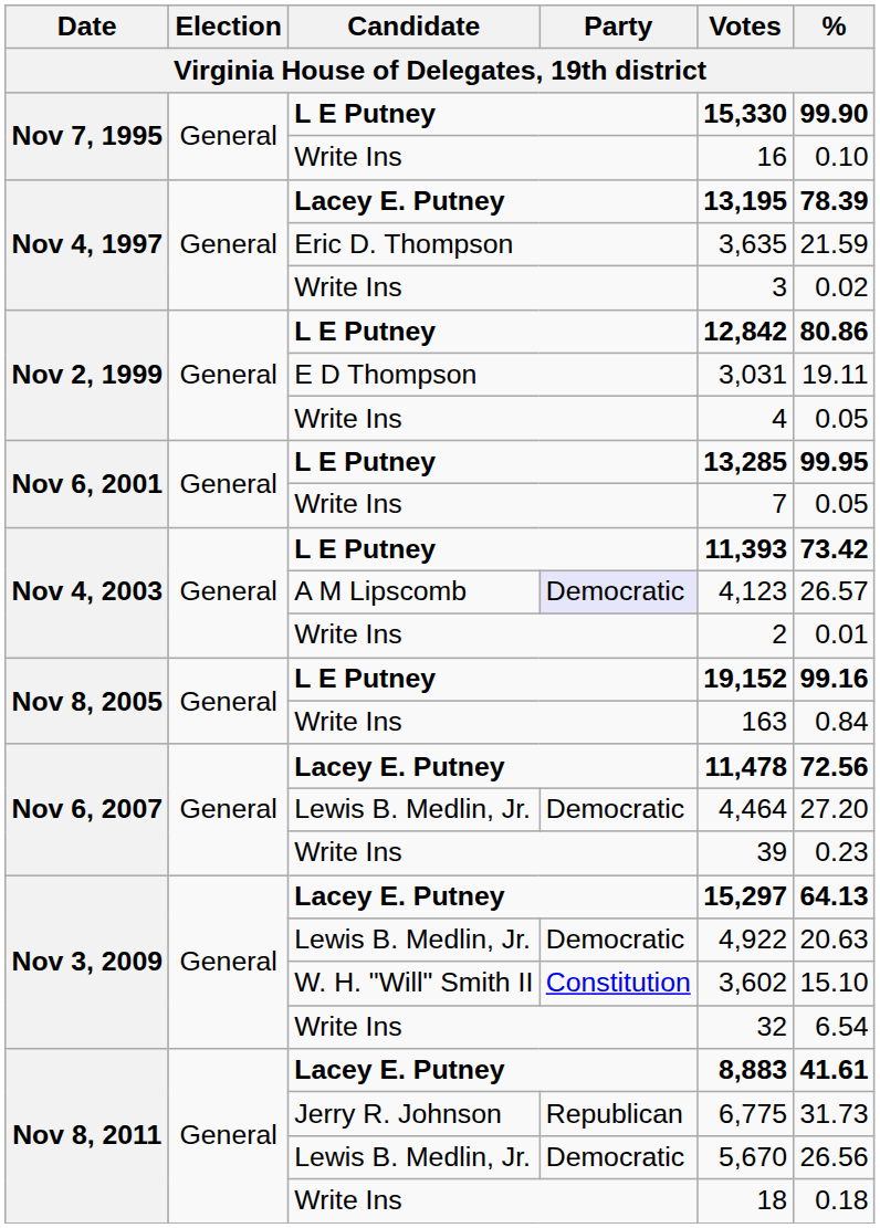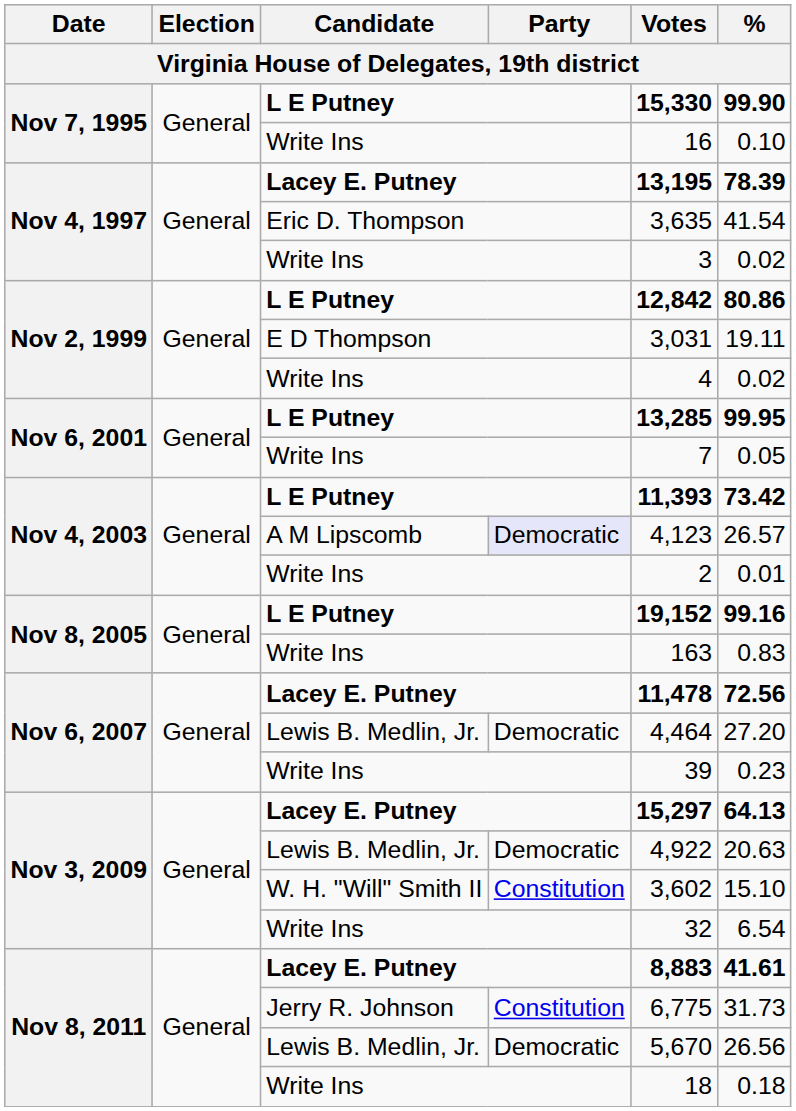 <table class="wikitable">
 <tr>
 <th>Date</th>
 <th>Election</th>
 <th>Candidate</th>
 <th>Party</th>
 <th>Votes</th>
 <th>%</th>
 </tr>
 <tr>
 <th colspan="6">Virginia House of Delegates, 19th district</th>
 </tr>
 <tr>
 <th rowspan="2">Nov 7, 1995</th>
 <td rowspan="2" align="center">General</td>
 <td colspan="2"><strong>L E Putney</strong></td>
 <td align="right"><strong>15,330</strong></td>
 <td align="right"><strong>99.90</strong></td>
 </tr>
 <tr>
 <td colspan="2">Write Ins</td>
 <td align="right">16</td>
 <td align="right">0.10</td>
 </tr>
 <tr>
 <th rowspan="3">Nov 4, 1997</th>
 <td rowspan="3" align="center">General</td>
 <td colspan="2"><strong>Lacey E. Putney</strong></td>
 <td align="right"><strong>13,195</strong></td>
 <td align="right"><strong>78.39</strong></td>
 </tr>
 <tr>
 <td colspan="2">Eric D. Thompson</td>
 <td align="right">3,635</td>
-<td align="right">21.59</td>
+<td align="right">41.54</td>
 </tr>
 <tr>
 <td colspan="2">Write Ins</td>
 <td align="right">3</td>
 <td align="right">0.02</td>
 </tr>
 <tr>
 <th rowspan="3">Nov 2, 1999</th>
 <td rowspan="3" align="center">General</td>
 <td colspan="2"><strong>L E Putney</strong></td>
 <td align="right"><strong>12,842</strong></td>
 <td align="right"><strong>80.86</strong></td>
 </tr>
 <tr>
 <td colspan="2">E D Thompson</td>
 <td align="right">3,031</td>
 <td align="right">19.11</td>
 </tr>
 <tr>
 <td colspan="2">Write Ins</td>
 <td align="right">4</td>
-<td align="right">0.05</td>
+<td align="right">0.02</td>
 </tr>
 <tr>
 <th rowspan="2">Nov 6, 2001</th>
 <td rowspan="2" align="center">General</td>
 <td colspan="2"><strong>L E Putney</strong></td>
 <td align="right"><strong>13,285</strong></td>
 <td align="right"><strong>99.95</strong></td>
 </tr>
 <tr>
 <td colspan="2">Write Ins</td>
 <td align="right">7</td>
 <td align="right">0.05</td>
 </tr>
 <tr>
 <th rowspan="3">Nov 4, 2003</th>
 <td rowspan="3" align="center">General</td>
 <td colspan="2"><strong>L E Putney</strong></td>
 <td align="right"><strong>11,393</strong></td>
 <td align="right"><strong>73.42</strong></td>
 </tr>
 <tr>
 <td>A M Lipscomb</td>
 <td style="background: lavender;">Democratic</td>
 <td align="right">4,123</td>
 <td align="right">26.57</td>
 </tr>
 <tr>
 <td colspan="2">Write Ins</td>
 <td align="right">2</td>
 <td align="right">0.01</td>
 </tr>
 <tr>
 <th rowspan="2">Nov 8, 2005</th>
 <td rowspan="2" align="center">General</td>
 <td colspan="2"><strong>L E Putney</strong></td>
 <td align="right"><strong>19,152</strong></td>
 <td align="right"><strong>99.16</strong></td>
 </tr>
 <tr>
 <td colspan="2">Write Ins</td>
 <td align="right">163</td>
-<td align="right">0.84</td>
+<td align="right">0.83</td>
 </tr>
 <tr>
 <th rowspan="3">Nov 6, 2007</th>
 <td rowspan="3" align="center">General</td>
 <td colspan="2"><strong>Lacey E. Putney</strong></td>
 <td align="right"><strong>11,478</strong></td>
 <td align="right"><strong>72.56</strong></td>
 </tr>
 <tr>
 <td>Lewis B. Medlin, Jr.</td>
 <td>Democratic</td>
 <td align="right">4,464</td>
 <td align="right">27.20</td>
 </tr>
 <tr>
 <td colspan="2">Write Ins</td>
 <td align="right">39</td>
 <td align="right">0.23</td>
 </tr>
 <tr>
 <th rowspan="4">Nov 3, 2009</th>
 <td rowspan="4" align="center">General</td>
 <td colspan="2"><strong>Lacey E. Putney</strong></td>
 <td align="right"><strong>15,297</strong></td>
 <td align="right"><strong>64.13</strong></td>
 </tr>
 <tr>
 <td>Lewis B. Medlin, Jr.</td>
 <td>Democratic</td>
 <td align="right">4,922</td>
 <td align="right">20.63</td>
 </tr>
 <tr>
 <td>W. H. "Will" Smith II</td>
 <td><a href='#'>Constitution</a></td>
 <td align="right">3,602</td>
 <td align="right">15.10</td>
 </tr>
 <tr>
 <td colspan="2">Write Ins</td>
 <td align="right">32</td>
 <td align="right">6.54</td>
 </tr>
 <tr>
 <th rowspan="4">Nov 8, 2011</th>
 <td rowspan="4" align="center">General</td>
 <td colspan="2"><strong>Lacey E. Putney</strong></td>
 <td align="right"><strong>8,883</strong></td>
 <td align="right"><strong>41.61</strong></td>
 </tr>
 <tr>
 <td>Jerry R. Johnson</td>
-<td>Republican</td>
+<td><a href='#'>Constitution</a></td>
 <td align="right">6,775</td>
 <td align="right">31.73</td>
 </tr>
 <tr>
 <td>Lewis B. Medlin, Jr.</td>
 <td>Democratic</td>
 <td align="right">5,670</td>
 <td align="right">26.56</td>
 </tr>
 <tr>
 <td colspan="2">Write Ins</td>
 <td align="right">18</td>
 <td align="right">0.18</td>
 </tr>
 </table>
